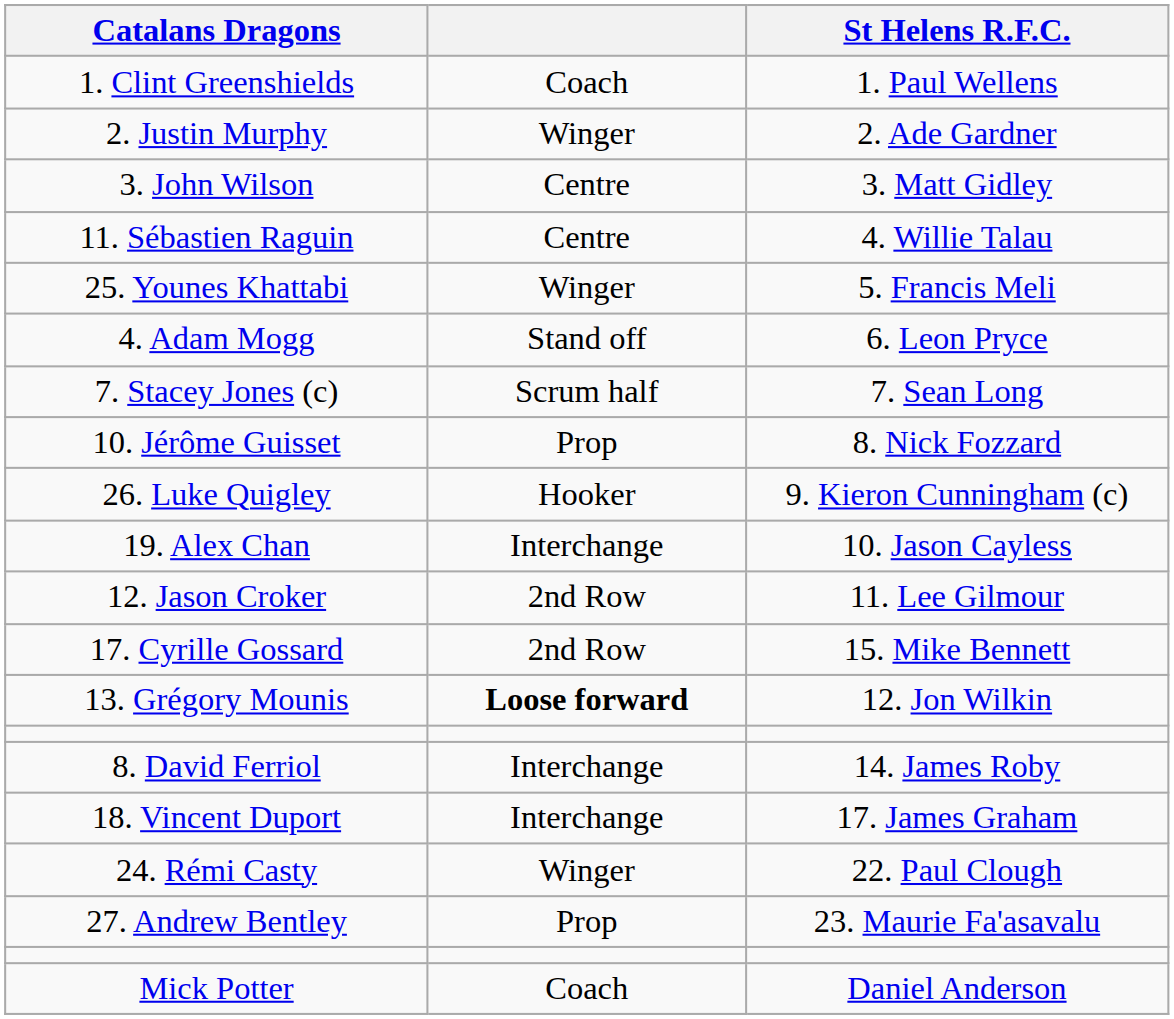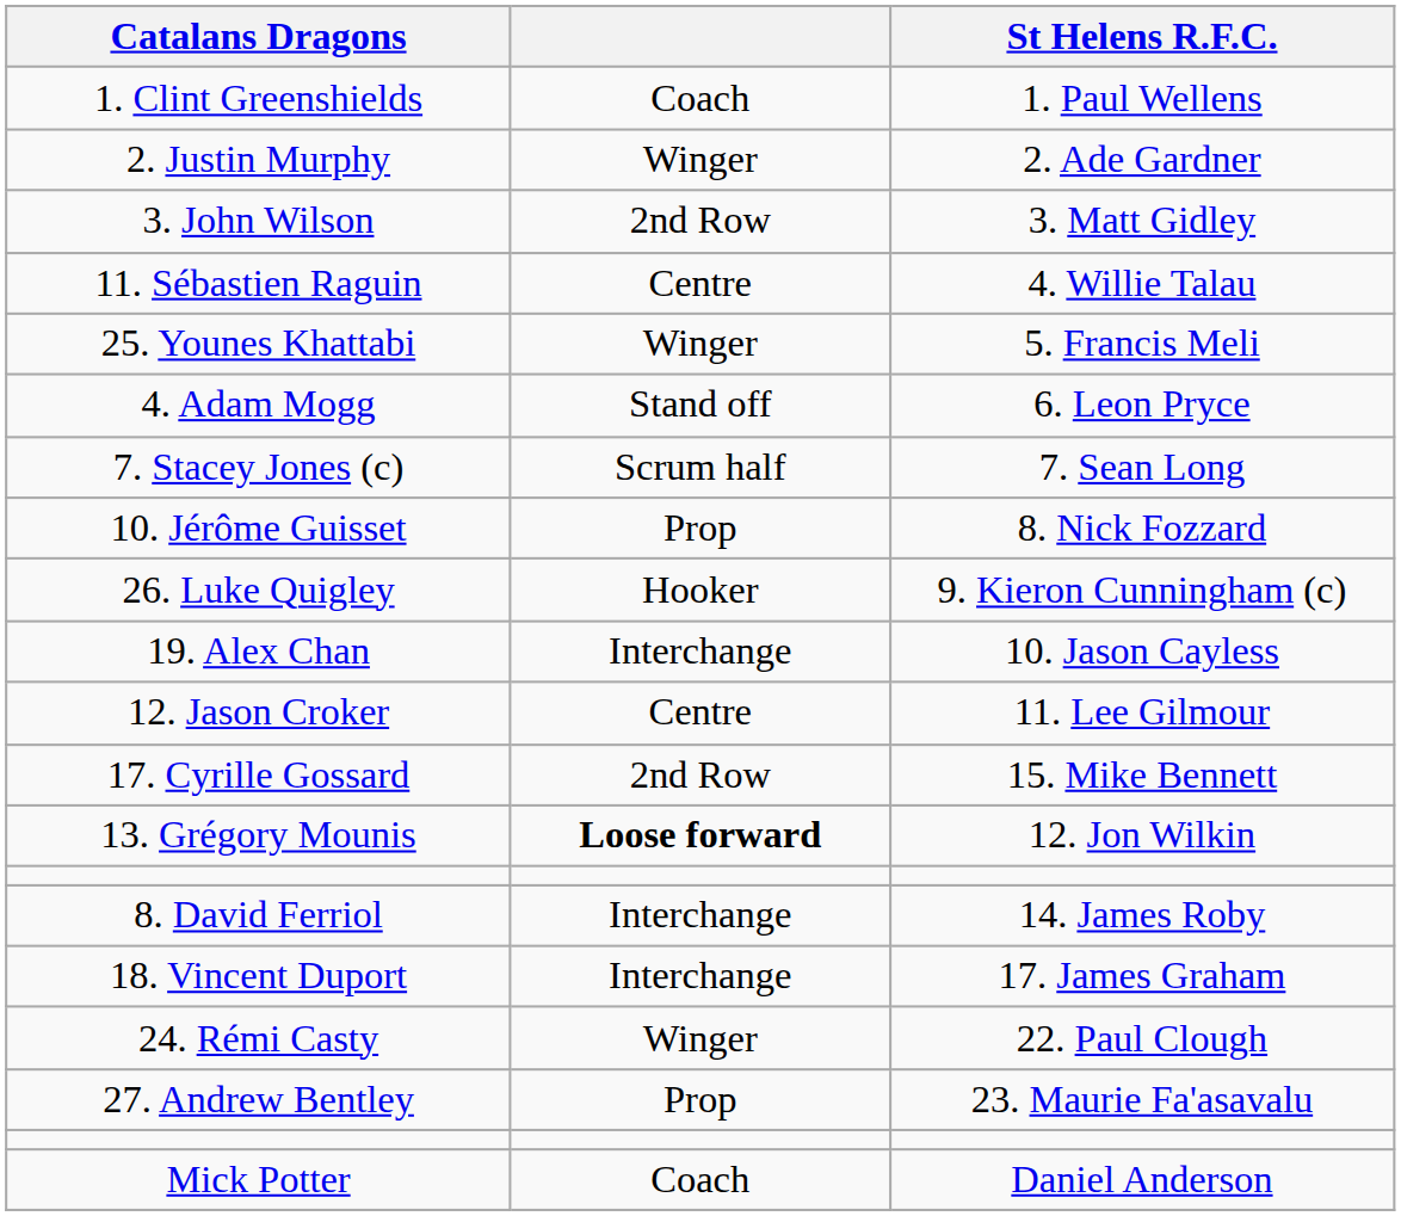 <table class="wikitable" style="margin: 1em auto 1em auto">
 <tr>
 <th width="200"> <a href='#'>Catalans Dragons</a></th>
 <th width="150"></th>
 <th width="200"> <a href='#'>St Helens R.F.C.</a></th>
 </tr>
 <tr>
 <td align="center" colspan="1">1. <a href='#'>Clint Greenshields</a></td>
 <td align="center" colspan="1">Coach</td>
 <td align="center" colspan="1">1. <a href='#'>Paul Wellens</a></td>
 </tr>
 <tr>
 <td align="center" colspan="1">2. <a href='#'>Justin Murphy</a></td>
 <td align="center" colspan="1">Winger</td>
 <td align="center" colspan="1">2. <a href='#'>Ade Gardner</a></td>
 </tr>
 <tr>
 <td align="center" colspan="1">3. <a href='#'>John Wilson</a></td>
-<td align="center" colspan="1">Centre</td>
+<td align="center" colspan="1">2nd Row</td>
 <td align="center" colspan="1">3. <a href='#'>Matt Gidley</a></td>
 </tr>
 <tr>
 <td align="center" colspan="1">11. <a href='#'>Sébastien Raguin</a></td>
 <td align="center" colspan="1">Centre</td>
 <td align="center" colspan="1">4. <a href='#'>Willie Talau</a></td>
 </tr>
 <tr>
 <td align="center" colspan="1">25. <a href='#'>Younes Khattabi</a></td>
 <td align="center" colspan="1">Winger</td>
 <td align="center" colspan="1">5. <a href='#'>Francis Meli</a></td>
 </tr>
 <tr>
 <td align="center" colspan="1">4. <a href='#'>Adam Mogg</a></td>
 <td align="center" colspan="1">Stand off</td>
 <td align="center" colspan="1">6. <a href='#'>Leon Pryce</a></td>
 </tr>
 <tr>
 <td align="center" colspan="1">7. <a href='#'>Stacey Jones</a> (c)</td>
 <td align="center" colspan="1">Scrum half</td>
 <td align="center" colspan="1">7. <a href='#'>Sean Long</a></td>
 </tr>
 <tr>
 <td align="center" colspan="1">10. <a href='#'>Jérôme Guisset</a></td>
 <td align="center" colspan="1">Prop</td>
 <td align="center" colspan="1">8. <a href='#'>Nick Fozzard</a></td>
 </tr>
 <tr>
 <td align="center" colspan="1">26. <a href='#'>Luke Quigley</a></td>
 <td align="center" colspan="1">Hooker</td>
 <td align="center" colspan="1">9. <a href='#'>Kieron Cunningham</a> (c)</td>
 </tr>
 <tr>
 <td align="center" colspan="1">19. <a href='#'>Alex Chan</a></td>
 <td align="center" colspan="1">Interchange</td>
 <td align="center" colspan="1">10. <a href='#'>Jason Cayless</a></td>
 </tr>
 <tr>
 <td align="center" colspan="1">12. <a href='#'>Jason Croker</a></td>
-<td align="center" colspan="1">2nd Row</td>
+<td align="center" colspan="1">Centre</td>
 <td align="center" colspan="1">11. <a href='#'>Lee Gilmour</a></td>
 </tr>
 <tr>
 <td align="center" colspan="1">17. <a href='#'>Cyrille Gossard</a></td>
 <td align="center" colspan="1">2nd Row</td>
 <td align="center" colspan="1">15. <a href='#'>Mike Bennett</a></td>
 </tr>
 <tr>
 <td align="center" colspan="1">13. <a href='#'>Grégory Mounis</a></td>
 <td align="center" colspan="1"><strong>Loose forward</strong></td>
 <td align="center" colspan="1">12. <a href='#'>Jon Wilkin</a></td>
 </tr>
 <tr>
 <td align="center" colspan="1"></td>
 <td align="center" colspan="1"></td>
 <td align="center" colspan="1"></td>
 </tr>
 <tr>
 <td align="center" colspan="1">8. <a href='#'>David Ferriol</a></td>
 <td align="center" colspan="1">Interchange</td>
 <td align="center" colspan="1">14. <a href='#'>James Roby</a></td>
 </tr>
 <tr>
 <td align="center" colspan="1">18. <a href='#'>Vincent Duport</a></td>
 <td align="center" colspan="1">Interchange</td>
 <td align="center" colspan="1">17. <a href='#'>James Graham</a></td>
 </tr>
 <tr>
 <td align="center" colspan="1">24. <a href='#'>Rémi Casty</a></td>
 <td align="center" colspan="1">Winger</td>
 <td align="center" colspan="1">22. <a href='#'>Paul Clough</a></td>
 </tr>
 <tr>
 <td align="center" colspan="1">27. <a href='#'>Andrew Bentley</a></td>
 <td align="center" colspan="1">Prop</td>
 <td align="center" colspan="1">23. <a href='#'>Maurie Fa'asavalu</a></td>
 </tr>
 <tr>
 <td align="center" colspan="1"></td>
 <td align="center" colspan="1"></td>
 <td align="center" colspan="1"></td>
 </tr>
 <tr>
 <td align="center" colspan="1"><a href='#'>Mick Potter</a></td>
 <td align="center" colspan="1">Coach</td>
 <td align="center" colspan="1"><a href='#'>Daniel Anderson</a></td>
 </tr>
 </table>
